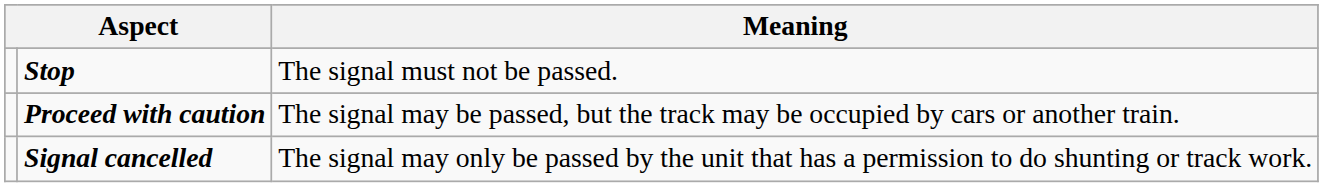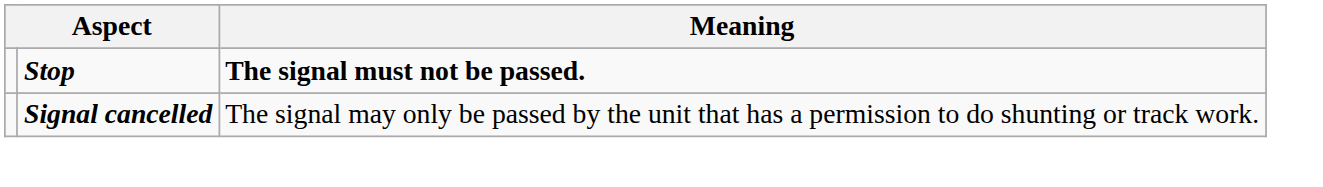 <table class="wikitable">
 <tr>
 <th colspan="2">Aspect</th>
 <th>Meaning</th>
 </tr>
 <tr>
 <td></td>
 <td><strong><em>Stop</em></strong></td>
-<td>The signal must not be passed.</td>
-</tr>
-<tr>
-<td></td>
-<td><strong><em>Proceed with caution</em></strong></td>
-<td>The signal may be passed, but the track may be occupied by cars or another train.</td>
+<td><strong>The signal must not be passed.</strong></td>
 </tr>
 <tr>
 <td></td>
 <td><strong><em>Signal cancelled</em></strong></td>
 <td>The signal may only be passed by the unit that has a permission to do shunting or track work.</td>
 </tr>
 </table>
